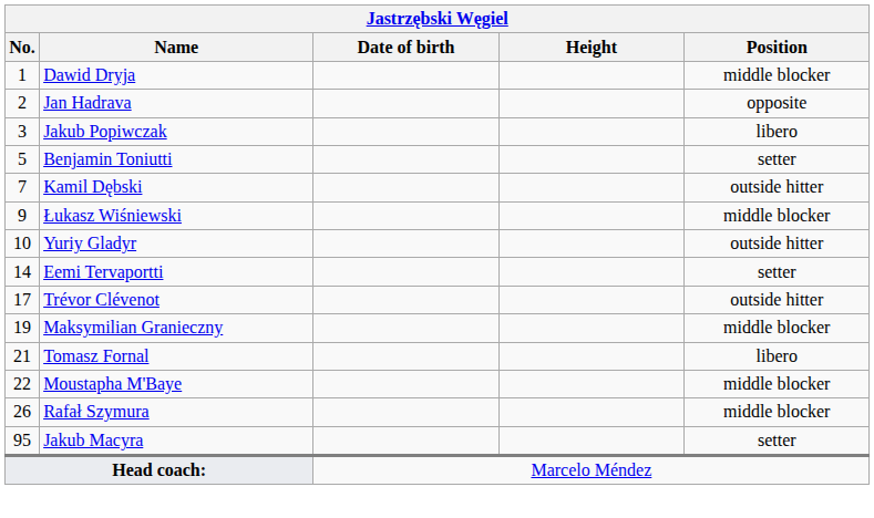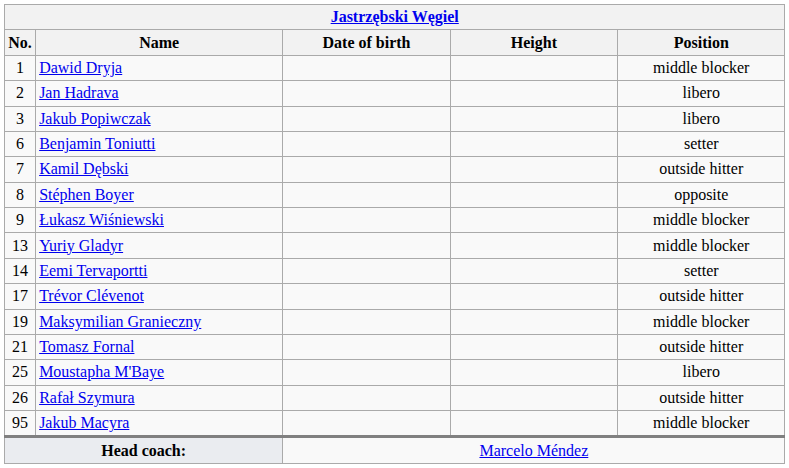 <table class="wikitable collapsible collapsed" style="font-size:100%; text-align:center">
 <tr>
 <th colspan=5 style="width:30em"><a href='#'>Jastrzębski Węgiel</a></th>
 </tr>
 <tr>
 <th>No.</th>
 <th style="width:15em">Name</th>
 <th style="width:10em">Date of birth</th>
 <th style="width:10em">Height</th>
 <th style="width:10em">Position</th>
 </tr>
 <tr>
 <td>1</td>
 <td align=left> <a href='#'>Dawid Dryja</a></td>
 <td align=right></td>
 <td></td>
 <td>middle blocker</td>
 </tr>
 <tr>
 <td>2</td>
 <td align=left> <a href='#'>Jan Hadrava</a></td>
 <td align=right></td>
 <td></td>
-<td>opposite</td>
+<td>libero</td>
 </tr>
 <tr>
 <td>3</td>
 <td align=left> <a href='#'>Jakub Popiwczak</a></td>
 <td align=right></td>
 <td></td>
 <td>libero</td>
 </tr>
 <tr>
-<td>5</td>
+<td>6</td>
 <td align=left> <a href='#'>Benjamin Toniutti</a></td>
 <td align=right></td>
 <td></td>
 <td>setter</td>
 </tr>
 <tr>
 <td>7</td>
 <td align=left> <a href='#'>Kamil Dębski</a></td>
 <td align=right></td>
 <td></td>
 <td>outside hitter</td>
 </tr>
 <tr>
+<td>8</td>
+<td align=left> <a href='#'>Stéphen Boyer</a></td>
+<td align=right></td>
+<td></td>
+<td>opposite</td>
+</tr>
+<tr>
 <td>9</td>
 <td align=left> <a href='#'>Łukasz Wiśniewski</a></td>
 <td align=right></td>
 <td></td>
 <td>middle blocker</td>
 </tr>
 <tr>
-<td>10</td>
+<td>13</td>
 <td align=left> <a href='#'>Yuriy Gladyr</a></td>
 <td align=right></td>
 <td></td>
-<td>outside hitter</td>
+<td>middle blocker</td>
 </tr>
 <tr>
 <td>14</td>
 <td align=left> <a href='#'>Eemi Tervaportti</a></td>
 <td align=right></td>
 <td></td>
 <td>setter</td>
 </tr>
 <tr>
 <td>17</td>
 <td align=left> <a href='#'>Trévor Clévenot</a></td>
 <td align=right></td>
 <td></td>
 <td>outside hitter</td>
 </tr>
 <tr>
 <td>19</td>
 <td align=left> <a href='#'>Maksymilian Granieczny</a></td>
 <td align=right></td>
 <td></td>
 <td>middle blocker</td>
 </tr>
 <tr>
 <td>21</td>
 <td align=left> <a href='#'>Tomasz Fornal</a></td>
 <td align=right></td>
 <td></td>
-<td>libero</td>
+<td>outside hitter</td>
 </tr>
 <tr>
-<td>22</td>
+<td>25</td>
 <td align=left> <a href='#'>Moustapha M'Baye</a></td>
 <td align=right></td>
 <td></td>
-<td>middle blocker</td>
+<td>libero</td>
 </tr>
 <tr>
 <td>26</td>
 <td align=left> <a href='#'>Rafał Szymura</a></td>
 <td align=right></td>
 <td></td>
-<td>middle blocker</td>
+<td>outside hitter</td>
 </tr>
 <tr>
 <td>95</td>
 <td align=left> <a href='#'>Jakub Macyra</a></td>
 <td align=right></td>
 <td></td>
-<td>setter</td>
+<td>middle blocker</td>
 </tr>
 <tr style="border-top: 3px solid grey">
 <td colspan=2 style="background:#EAECF0"><strong>Head coach:</strong></td>
 <td colspan=3> <a href='#'>Marcelo Méndez</a></td>
 </tr>
 </table>
